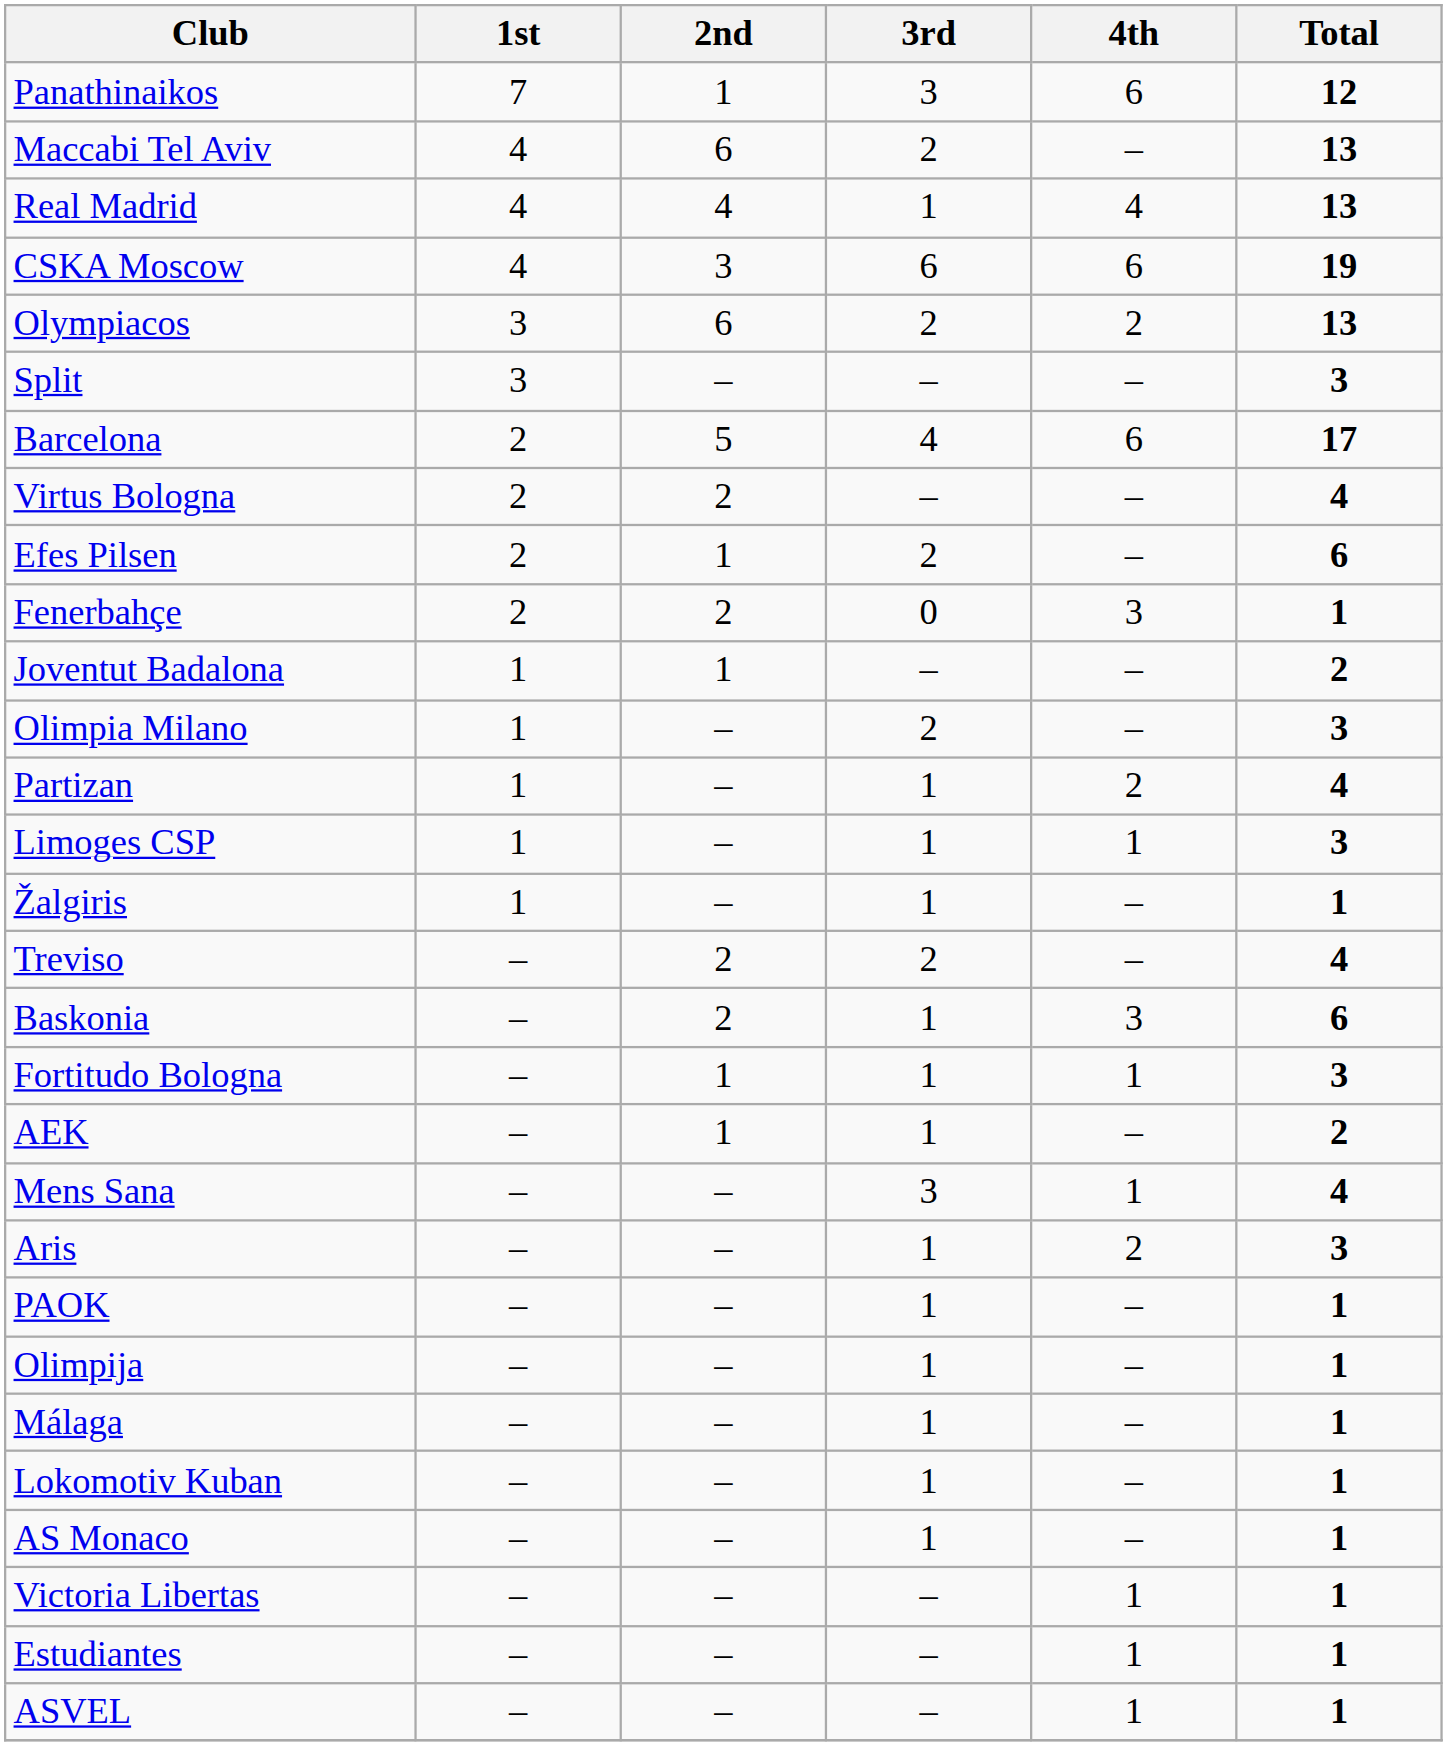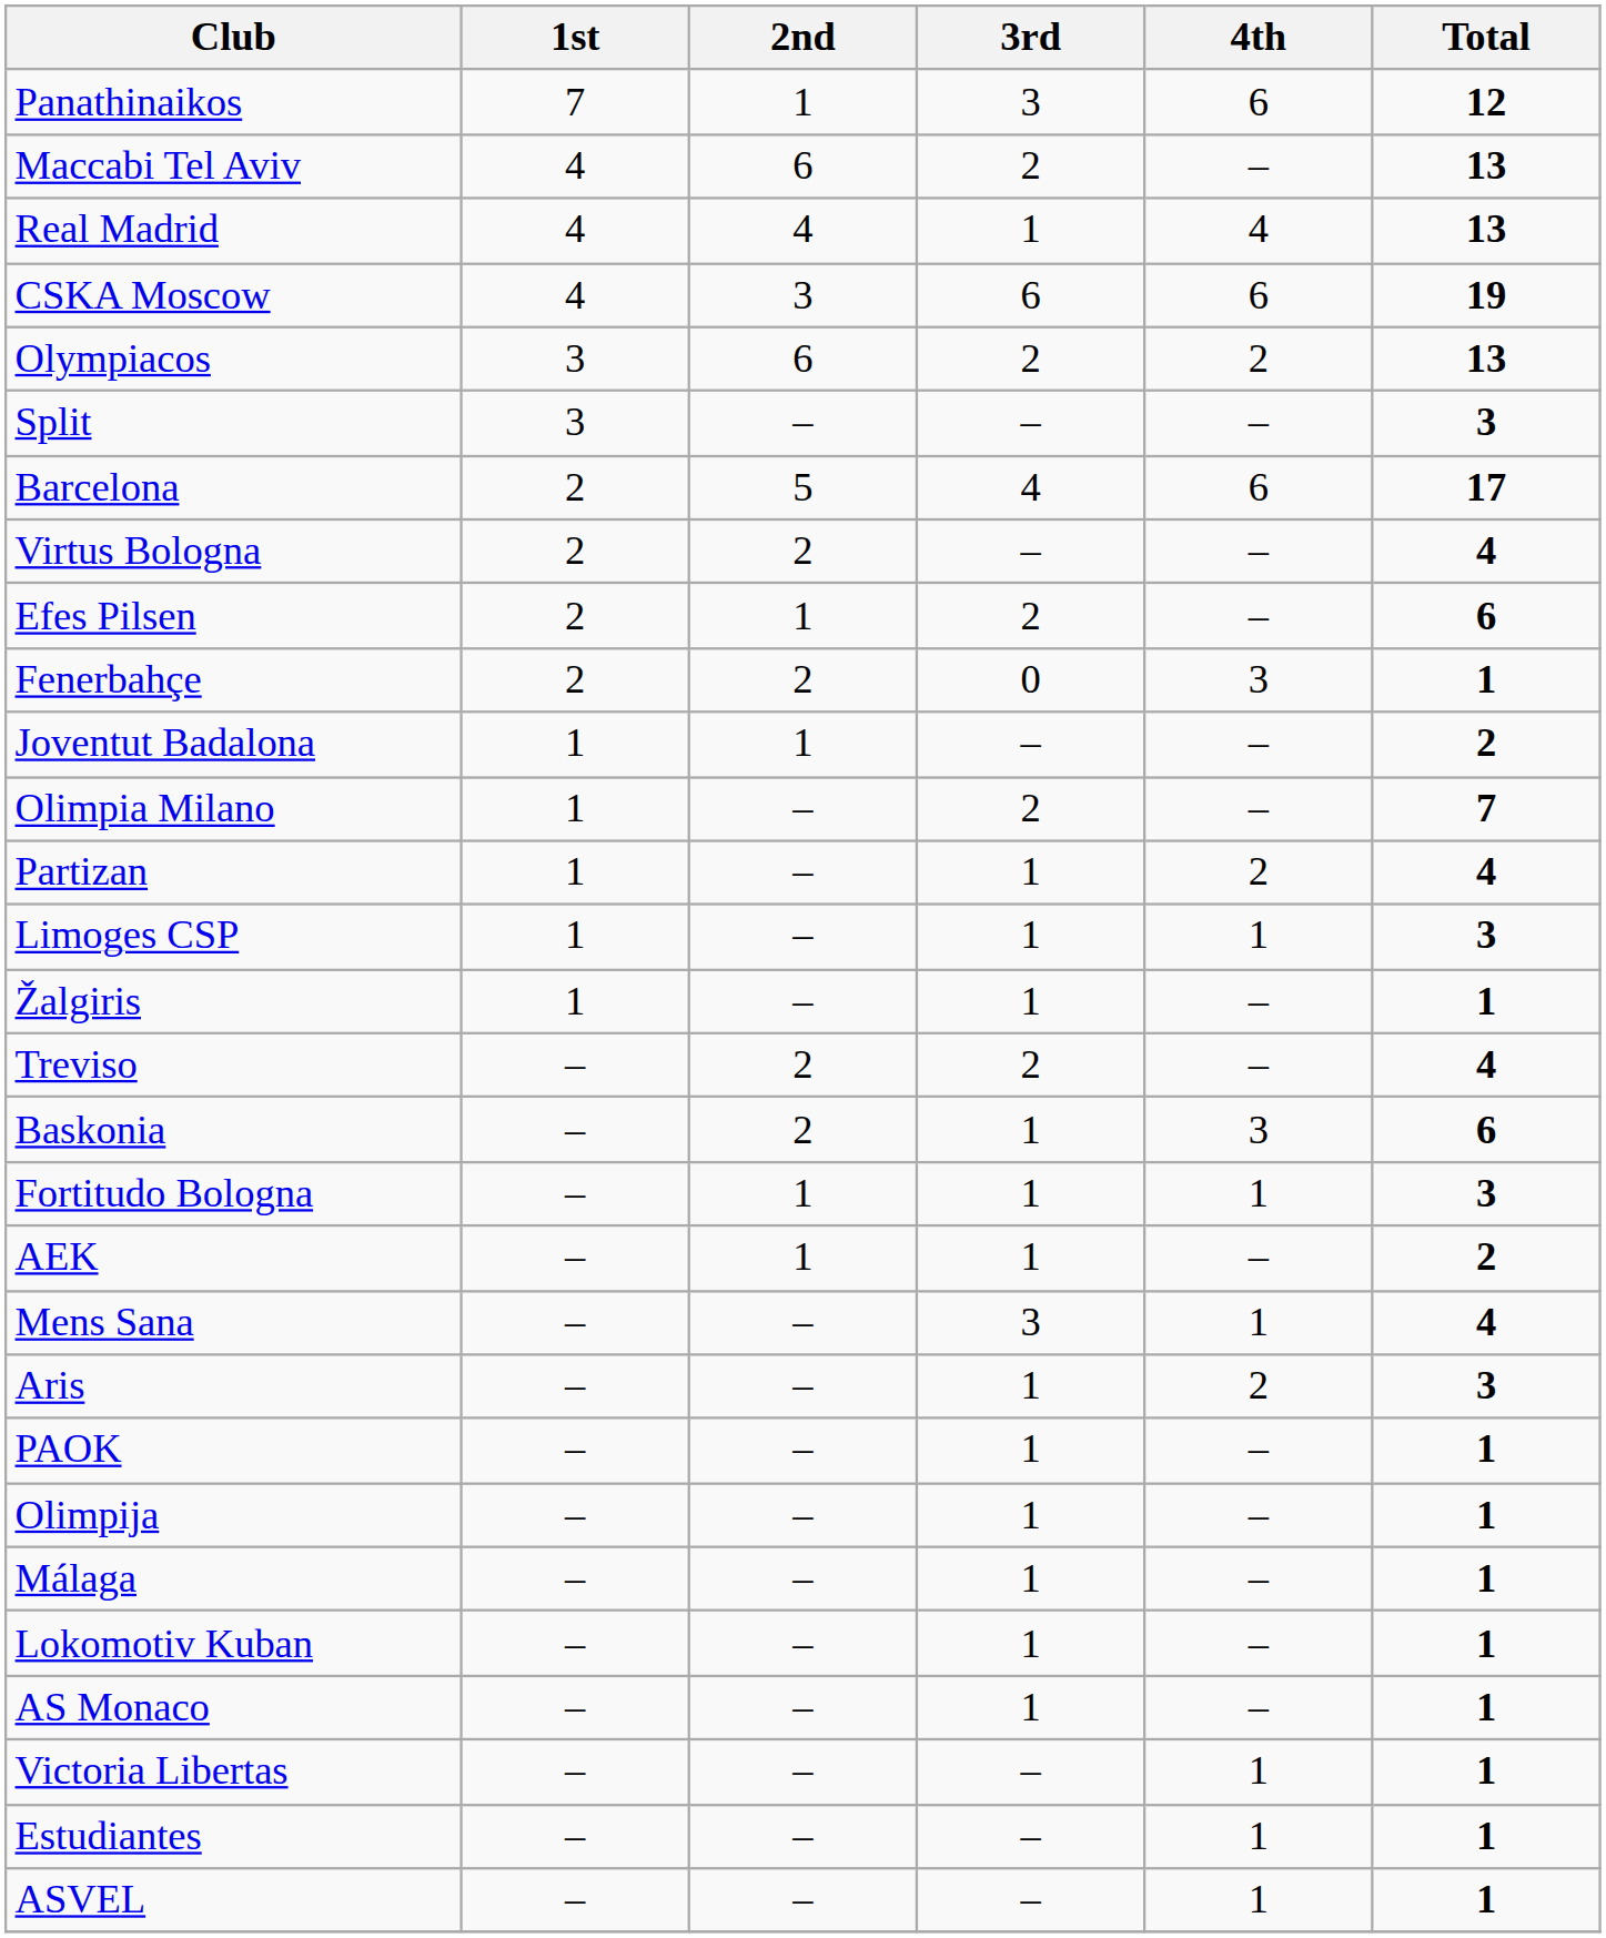 <table class="wikitable sortable" style="text-align: center;">
 <tr>
 <th width=20%>Club</th>
 <th width=10%>1st</th>
 <th width=10%>2nd</th>
 <th width=10%>3rd</th>
 <th width=10%>4th</th>
 <th width=10%>Total</th>
 </tr>
 <tr>
 <td align=left> <a href='#'>Panathinaikos</a></td>
 <td>7</td>
 <td>1</td>
 <td>3</td>
 <td>6</td>
 <td><strong>12</strong></td>
 </tr>
 <tr>
 <td align=left> <a href='#'>Maccabi Tel Aviv</a></td>
 <td>4</td>
 <td>6</td>
 <td>2</td>
 <td>–</td>
 <td><strong>13</strong></td>
 </tr>
 <tr>
 <td align=left> <a href='#'>Real Madrid</a></td>
 <td>4</td>
 <td>4</td>
 <td>1</td>
 <td>4</td>
 <td><strong>13</strong></td>
 </tr>
 <tr>
 <td align=left> <a href='#'>CSKA Moscow</a></td>
 <td>4</td>
 <td>3</td>
 <td>6</td>
 <td>6</td>
 <td><strong>19</strong></td>
 </tr>
 <tr>
 <td align=left> <a href='#'>Olympiacos</a></td>
 <td>3</td>
 <td>6</td>
 <td>2</td>
 <td>2</td>
 <td><strong>13</strong></td>
 </tr>
 <tr>
 <td align=left> <a href='#'>Split</a></td>
 <td>3</td>
 <td>–</td>
 <td>–</td>
 <td>–</td>
 <td><strong>3</strong></td>
 </tr>
 <tr>
 <td align=left> <a href='#'>Barcelona</a></td>
 <td>2</td>
 <td>5</td>
 <td>4</td>
 <td>6</td>
 <td><strong>17</strong></td>
 </tr>
 <tr>
 <td align=left> <a href='#'>Virtus Bologna</a></td>
 <td>2</td>
 <td>2</td>
 <td>–</td>
 <td>–</td>
 <td><strong>4</strong></td>
 </tr>
 <tr>
 <td align=left> <a href='#'>Efes Pilsen</a></td>
 <td>2</td>
 <td>1</td>
 <td>2</td>
 <td>–</td>
 <td><strong>6</strong></td>
 </tr>
 <tr>
 <td align=left> <a href='#'>Fenerbahçe</a></td>
 <td>2</td>
 <td>2</td>
 <td>0</td>
 <td>3</td>
 <td><strong>1</strong></td>
 </tr>
 <tr>
 <td align=left> <a href='#'>Joventut Badalona</a></td>
 <td>1</td>
 <td>1</td>
 <td>–</td>
 <td>–</td>
 <td><strong>2</strong></td>
 </tr>
 <tr>
 <td align=left> <a href='#'>Olimpia Milano</a></td>
 <td>1</td>
 <td>–</td>
 <td>2</td>
 <td>–</td>
-<td><strong>3</strong></td>
+<td><strong>7</strong></td>
 </tr>
 <tr>
 <td align=left>   <a href='#'>Partizan</a></td>
 <td>1</td>
 <td>–</td>
 <td>1</td>
 <td>2</td>
 <td><strong>4</strong></td>
 </tr>
 <tr>
 <td align=left> <a href='#'>Limoges CSP</a></td>
 <td>1</td>
 <td>–</td>
 <td>1</td>
 <td>1</td>
 <td><strong>3</strong></td>
 </tr>
 <tr>
 <td align=left> <a href='#'>Žalgiris</a></td>
 <td>1</td>
 <td>–</td>
 <td>1</td>
 <td>–</td>
 <td><strong>1</strong></td>
 </tr>
 <tr>
 <td align=left> <a href='#'>Treviso</a></td>
 <td>–</td>
 <td>2</td>
 <td>2</td>
 <td>–</td>
 <td><strong>4</strong></td>
 </tr>
 <tr>
 <td align=left> <a href='#'>Baskonia</a></td>
 <td>–</td>
 <td>2</td>
 <td>1</td>
 <td>3</td>
 <td><strong>6</strong></td>
 </tr>
 <tr>
 <td align=left> <a href='#'>Fortitudo Bologna</a></td>
 <td>–</td>
 <td>1</td>
 <td>1</td>
 <td>1</td>
 <td><strong>3</strong></td>
 </tr>
 <tr>
 <td align=left> <a href='#'>AEK</a></td>
 <td>–</td>
 <td>1</td>
 <td>1</td>
 <td>–</td>
 <td><strong>2</strong></td>
 </tr>
 <tr>
 <td align=left> <a href='#'>Mens Sana</a></td>
 <td>–</td>
 <td>–</td>
 <td>3</td>
 <td>1</td>
 <td><strong>4</strong></td>
 </tr>
 <tr>
 <td align=left> <a href='#'>Aris</a></td>
 <td>–</td>
 <td>–</td>
 <td>1</td>
 <td>2</td>
 <td><strong>3</strong></td>
 </tr>
 <tr>
 <td align=left> <a href='#'>PAOK</a></td>
 <td>–</td>
 <td>–</td>
 <td>1</td>
 <td>–</td>
 <td><strong>1</strong></td>
 </tr>
 <tr>
 <td align=left> <a href='#'>Olimpija</a></td>
 <td>–</td>
 <td>–</td>
 <td>1</td>
 <td>–</td>
 <td><strong>1</strong></td>
 </tr>
 <tr>
 <td align=left> <a href='#'>Málaga</a></td>
 <td>–</td>
 <td>–</td>
 <td>1</td>
 <td>–</td>
 <td><strong>1</strong></td>
 </tr>
 <tr>
 <td align=left> <a href='#'>Lokomotiv Kuban</a></td>
 <td>–</td>
 <td>–</td>
 <td>1</td>
 <td>–</td>
 <td><strong>1</strong></td>
 </tr>
 <tr>
 <td align=left> <a href='#'>AS Monaco</a></td>
 <td>–</td>
 <td>–</td>
 <td>1</td>
 <td>–</td>
 <td><strong>1</strong></td>
 </tr>
 <tr>
 <td align=left> <a href='#'>Victoria Libertas</a></td>
 <td>–</td>
 <td>–</td>
 <td>–</td>
 <td>1</td>
 <td><strong>1</strong></td>
 </tr>
 <tr>
 <td align=left> <a href='#'>Estudiantes</a></td>
 <td>–</td>
 <td>–</td>
 <td>–</td>
 <td>1</td>
 <td><strong>1</strong></td>
 </tr>
 <tr>
 <td align=left> <a href='#'>ASVEL</a></td>
 <td>–</td>
 <td>–</td>
 <td>–</td>
 <td>1</td>
 <td><strong>1</strong></td>
 </tr>
 <tr>
 </tr>
 </table>
